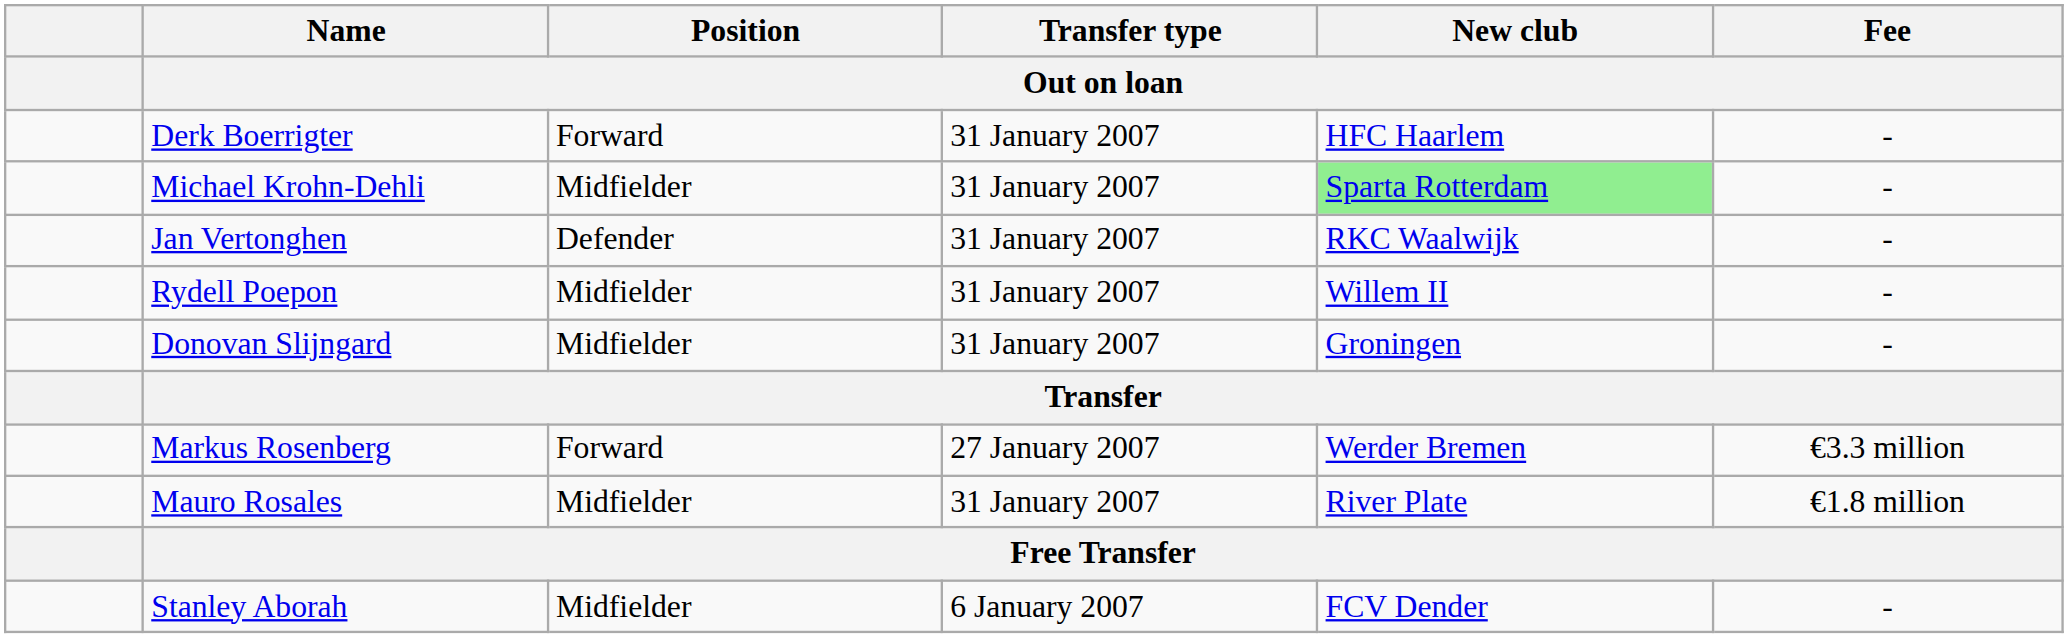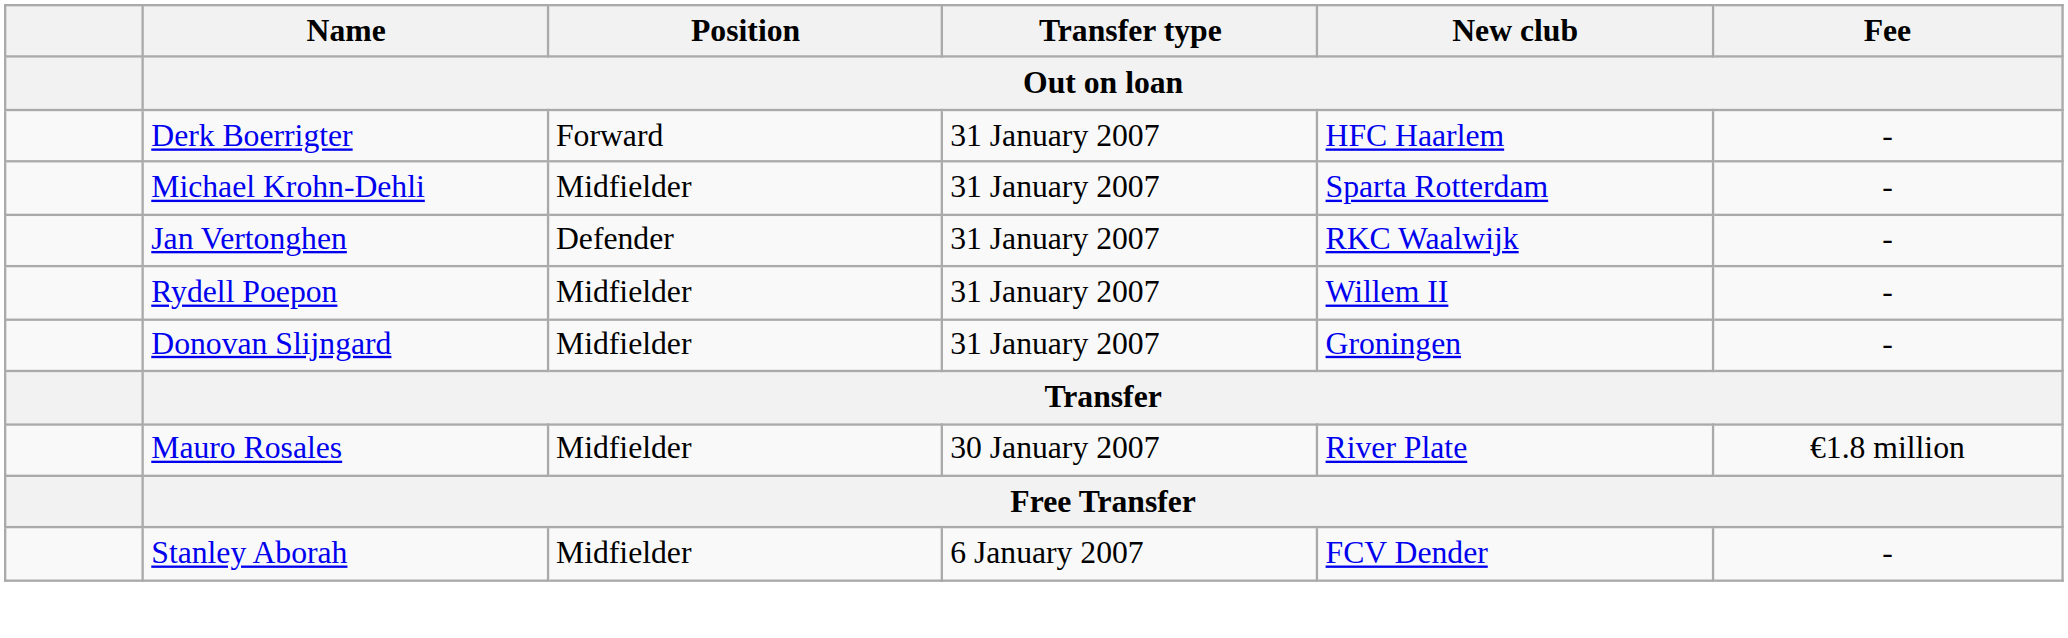 <table class="wikitable" style="width:100%; font-size:85%;">
 <tr>
 <th width="2%"></th>
 <th width="5%">Name</th>
 <th width="5%">Position</th>
 <th width="5%">Transfer type</th>
 <th width="5%">New club</th>
 <th width="5%">Fee</th>
 </tr>
 <tr>
 <th></th>
 <th colspan="5" align="center">Out on loan</th>
 </tr>
 <tr>
 <td align=center></td>
 <td align=left> <a href='#'>Derk Boerrigter</a></td>
 <td align=left>Forward</td>
 <td align=left>31 January 2007</td>
 <td align=left> <a href='#'>HFC Haarlem</a></td>
 <td align=center>-</td>
 </tr>
 <tr>
 <td align=center></td>
 <td align=left> <a href='#'>Michael Krohn-Dehli</a></td>
 <td align=left>Midfielder</td>
 <td align=left>31 January 2007</td>
-<td align=left style="background: lightgreen;"> <a href='#'>Sparta Rotterdam</a></td>
+<td align=left> <a href='#'>Sparta Rotterdam</a></td>
 <td align=center>-</td>
 </tr>
 <tr>
 <td align=center></td>
 <td align=left> <a href='#'>Jan Vertonghen</a></td>
 <td align=left>Defender</td>
 <td align=left>31 January 2007</td>
 <td align=left> <a href='#'>RKC Waalwijk</a></td>
 <td align=center>-</td>
 </tr>
 <tr>
 <td align=center></td>
 <td align=left> <a href='#'>Rydell Poepon</a></td>
 <td align=left>Midfielder</td>
 <td align=left>31 January 2007</td>
 <td align=left> <a href='#'>Willem II</a></td>
 <td align=center>-</td>
 </tr>
 <tr>
 <td align=center></td>
 <td align=left> <a href='#'>Donovan Slijngard</a></td>
 <td align=left>Midfielder</td>
 <td align=left>31 January 2007</td>
 <td align=left> <a href='#'>Groningen</a></td>
 <td align=center>-</td>
 </tr>
 <tr>
 <th></th>
 <th colspan="5" align="center">Transfer</th>
 </tr>
 <tr>
 <td align=center></td>
-<td align=left> <a href='#'>Markus Rosenberg</a></td>
-<td align=left>Forward</td>
-<td align=left>27 January 2007</td>
-<td align=left> <a href='#'>Werder Bremen</a></td>
-<td align=center>€3.3 million</td>
-</tr>
-<tr>
-<td align=center></td>
 <td align=left> <a href='#'>Mauro Rosales</a></td>
 <td align=left>Midfielder</td>
-<td align=left>31 January 2007</td>
+<td align=left>30 January 2007</td>
 <td align=left> <a href='#'>River Plate</a></td>
 <td align=center>€1.8 million</td>
 </tr>
 <tr>
 <th></th>
 <th colspan="5" align="center">Free Transfer</th>
 </tr>
 <tr>
 <td align=center></td>
 <td align=left> <a href='#'>Stanley Aborah</a></td>
 <td align=left>Midfielder</td>
 <td align=left>6 January 2007</td>
 <td align=left> <a href='#'>FCV Dender</a></td>
 <td align=center>-</td>
 </tr>
 </table>
